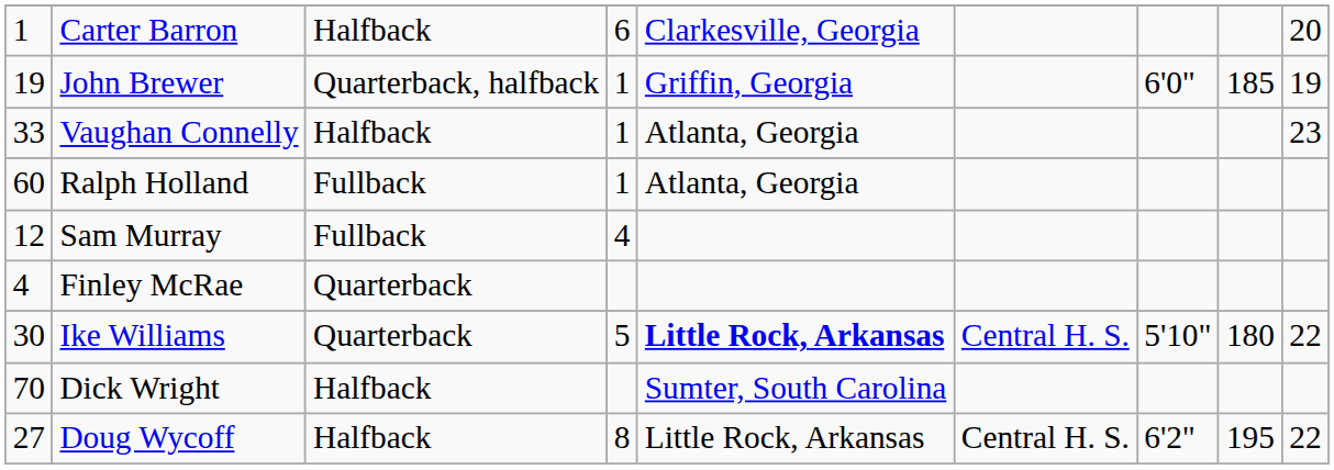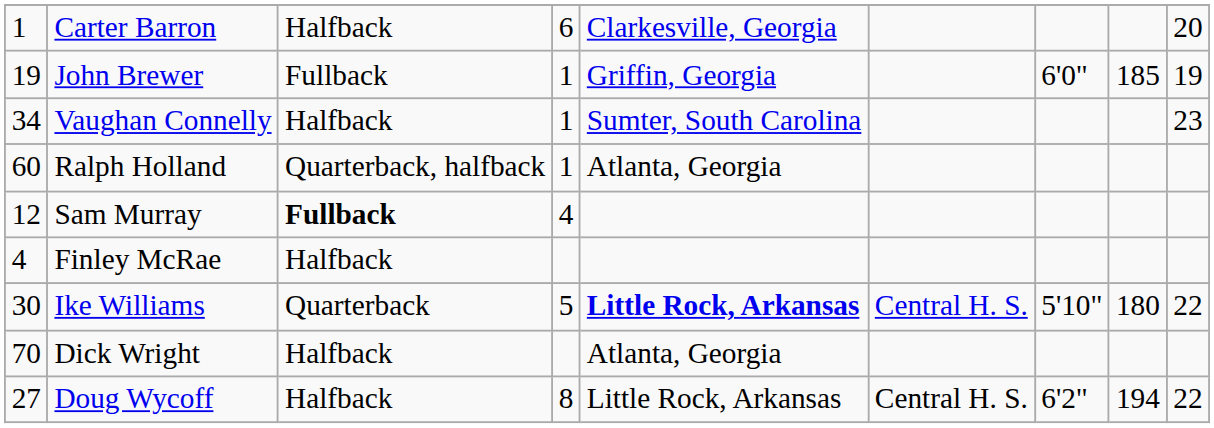 <table class="wikitable">
 <tr>
 </tr>
 <tr>
 <td>1</td>
 <td><a href='#'>Carter Barron</a></td>
 <td>Halfback</td>
 <td>6</td>
 <td><a href='#'>Clarkesville, Georgia</a></td>
 <td></td>
 <td></td>
 <td></td>
 <td>20</td>
 </tr>
 <tr>
 <td>19</td>
 <td><a href='#'>John Brewer</a></td>
-<td>Quarterback, halfback</td>
+<td>Fullback</td>
 <td>1</td>
 <td><a href='#'>Griffin, Georgia</a></td>
 <td></td>
 <td>6'0"</td>
 <td>185</td>
 <td>19</td>
 </tr>
 <tr>
-<td>33</td>
+<td>34</td>
 <td><a href='#'>Vaughan Connelly</a></td>
 <td>Halfback</td>
 <td>1</td>
-<td>Atlanta, Georgia</td>
+<td><a href='#'>Sumter, South Carolina</a></td>
 <td></td>
 <td></td>
 <td></td>
 <td>23</td>
 </tr>
 <tr>
 <td>60</td>
 <td>Ralph Holland</td>
-<td>Fullback</td>
+<td>Quarterback, halfback</td>
 <td>1</td>
 <td>Atlanta, Georgia</td>
 <td></td>
 <td></td>
 <td></td>
 <td></td>
 </tr>
 <tr>
 <td>12</td>
 <td>Sam Murray</td>
-<td>Fullback</td>
+<td><strong>Fullback</strong></td>
 <td>4</td>
 <td></td>
 <td></td>
 <td></td>
 <td></td>
 <td></td>
 </tr>
 <tr>
 <td>4</td>
 <td>Finley McRae</td>
-<td>Quarterback</td>
+<td>Halfback</td>
 <td></td>
 <td></td>
 <td></td>
 <td></td>
 <td></td>
 <td></td>
 </tr>
 <tr>
 <td>30</td>
 <td><a href='#'>Ike Williams</a></td>
 <td>Quarterback</td>
 <td>5</td>
 <td><strong><a href='#'>Little Rock, Arkansas</a></strong></td>
 <td><a href='#'>Central H. S.</a></td>
 <td>5'10"</td>
 <td>180</td>
 <td>22</td>
 </tr>
 <tr>
 <td>70</td>
 <td>Dick Wright</td>
 <td>Halfback</td>
 <td></td>
-<td><a href='#'>Sumter, South Carolina</a></td>
+<td>Atlanta, Georgia</td>
 <td></td>
 <td></td>
 <td></td>
 <td></td>
 </tr>
 <tr>
 <td>27</td>
 <td><a href='#'>Doug Wycoff</a></td>
 <td>Halfback</td>
 <td>8</td>
 <td>Little Rock, Arkansas</td>
 <td>Central H. S.</td>
 <td>6'2"</td>
-<td>195</td>
+<td>194</td>
 <td>22</td>
 </tr>
 </table>
